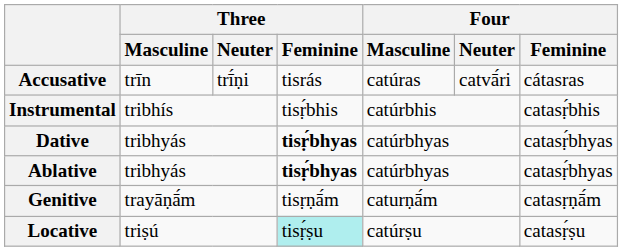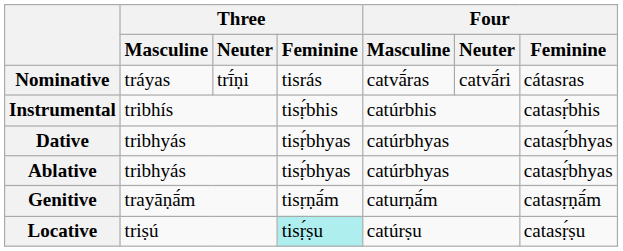 <table class="wikitable">
 <tr>
 <th rowspan="2"></th>
 <th colspan="3">Three</th>
 <th colspan="3">Four</th>
 </tr>
 <tr>
 <th>Masculine</th>
 <th>Neuter</th>
 <th>Feminine</th>
 <th>Masculine</th>
 <th>Neuter</th>
 <th>Feminine</th>
 </tr>
 <tr>
-<th>Accusative</th>
-<td>trīn</td>
+<th>Nominative</th>
+<td>tráyas</td>
 <td>trī́ṇi</td>
 <td>tisrás</td>
-<td>catúras</td>
+<td>catvā́ras</td>
 <td>catvā́ri</td>
 <td>cátasras</td>
 </tr>
 <tr>
 <th>Instrumental</th>
 <td colspan="2">tribhís</td>
 <td>tisṛ́bhis</td>
 <td colspan="2">catúrbhis</td>
 <td>catasṛ́bhis</td>
 </tr>
 <tr>
 <th>Dative</th>
 <td colspan="2">tribhyás</td>
-<td><strong>tisṛ́bhyas</strong></td>
+<td>tisṛ́bhyas</td>
 <td colspan="2">catúrbhyas</td>
 <td>catasṛ́bhyas</td>
 </tr>
 <tr>
 <th>Ablative</th>
 <td colspan="2">tribhyás</td>
-<td><strong>tisṛ́bhyas</strong></td>
+<td>tisṛ́bhyas</td>
 <td colspan="2">catúrbhyas</td>
 <td>catasṛ́bhyas</td>
 </tr>
 <tr>
 <th>Genitive</th>
 <td colspan="2">trayāṇā́m</td>
 <td>tisṛṇā́m</td>
 <td colspan="2">caturṇā́m</td>
 <td>catasṛṇā́m</td>
 </tr>
 <tr>
 <th>Locative</th>
 <td colspan="2">triṣú</td>
 <td style="background: paleturquoise;">tisṛ́ṣu</td>
 <td colspan="2">catúrṣu</td>
 <td>catasṛ́ṣu</td>
 </tr>
 </table>
